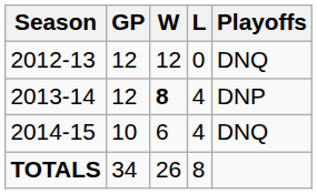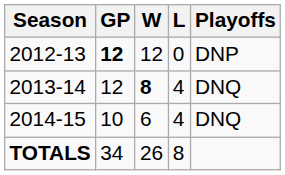 <table class="wikitable">
 <tr>
 <th>Season</th>
 <th>GP</th>
 <th>W</th>
 <th>L</th>
 <th>Playoffs</th>
 </tr>
 <tr>
 <td>2012-13</td>
-<td>12</td>
+<td><strong>12</strong></td>
 <td>12</td>
 <td>0</td>
-<td>DNQ</td>
+<td>DNP</td>
 </tr>
 <tr>
 <td>2013-14</td>
 <td>12</td>
 <td><strong>8</strong></td>
 <td>4</td>
-<td>DNP</td>
+<td>DNQ</td>
 </tr>
 <tr>
 <td>2014-15</td>
 <td>10</td>
 <td>6</td>
 <td>4</td>
 <td>DNQ</td>
 </tr>
 <tr>
 <td><strong>TOTALS</strong></td>
 <td>34</td>
 <td>26</td>
 <td>8</td>
 <td></td>
 </tr>
 </table>
